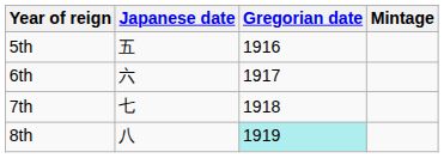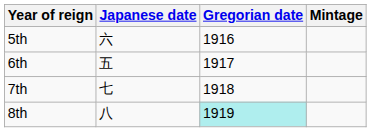 <table class="wikitable sortable">
 <tr>
 <th>Year of reign</th>
 <th class="unsortable"><a href='#'>Japanese date</a></th>
 <th><a href='#'>Gregorian date</a></th>
 <th>Mintage</th>
 </tr>
 <tr>
 <td>5th</td>
-<td>五</td>
+<td>六</td>
 <td>1916</td>
 <td></td>
 </tr>
 <tr>
 <td>6th</td>
-<td>六</td>
+<td>五</td>
 <td>1917</td>
 <td></td>
 </tr>
 <tr>
 <td>7th</td>
 <td>七</td>
 <td>1918</td>
 <td></td>
 </tr>
 <tr>
 <td>8th</td>
 <td>八</td>
 <td style="background: paleturquoise;">1919</td>
 <td></td>
 </tr>
 </table>
